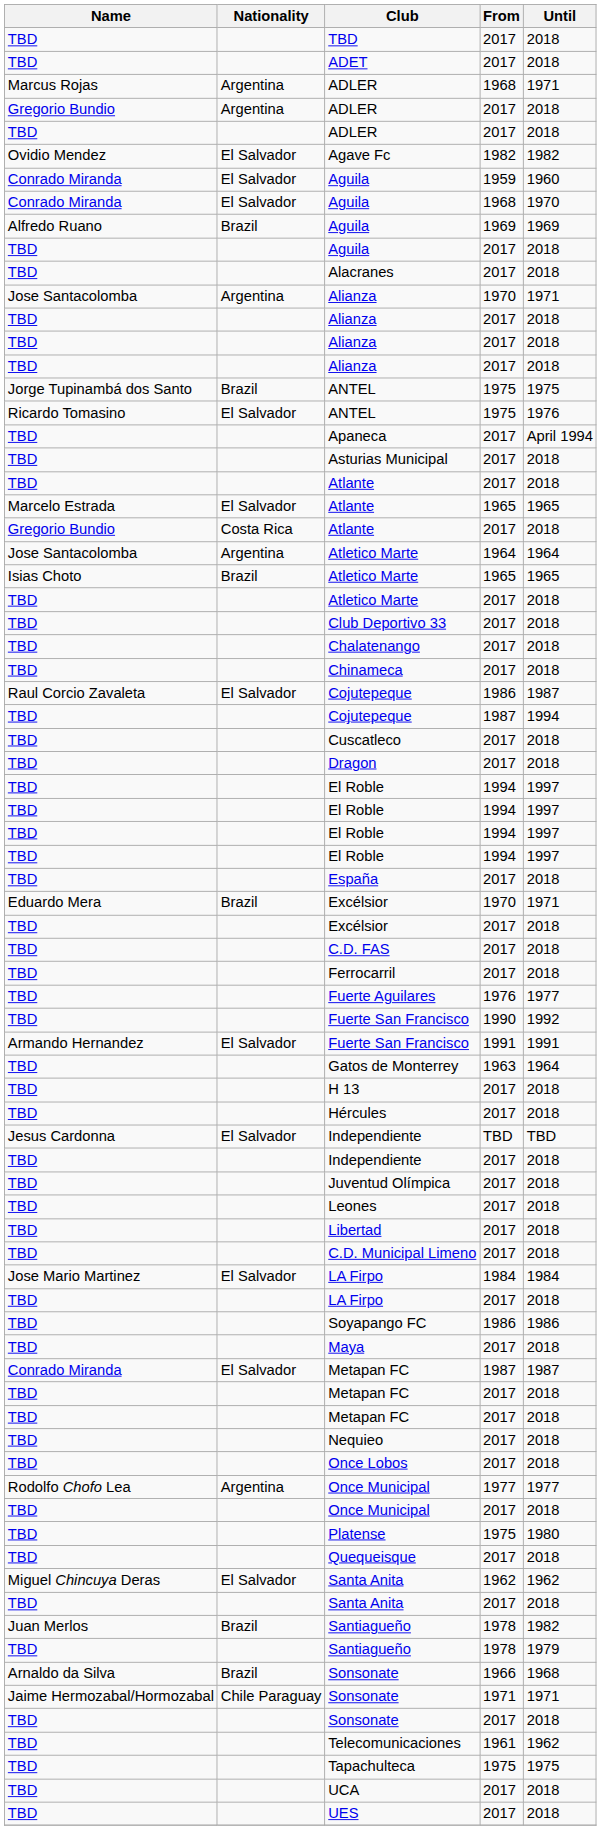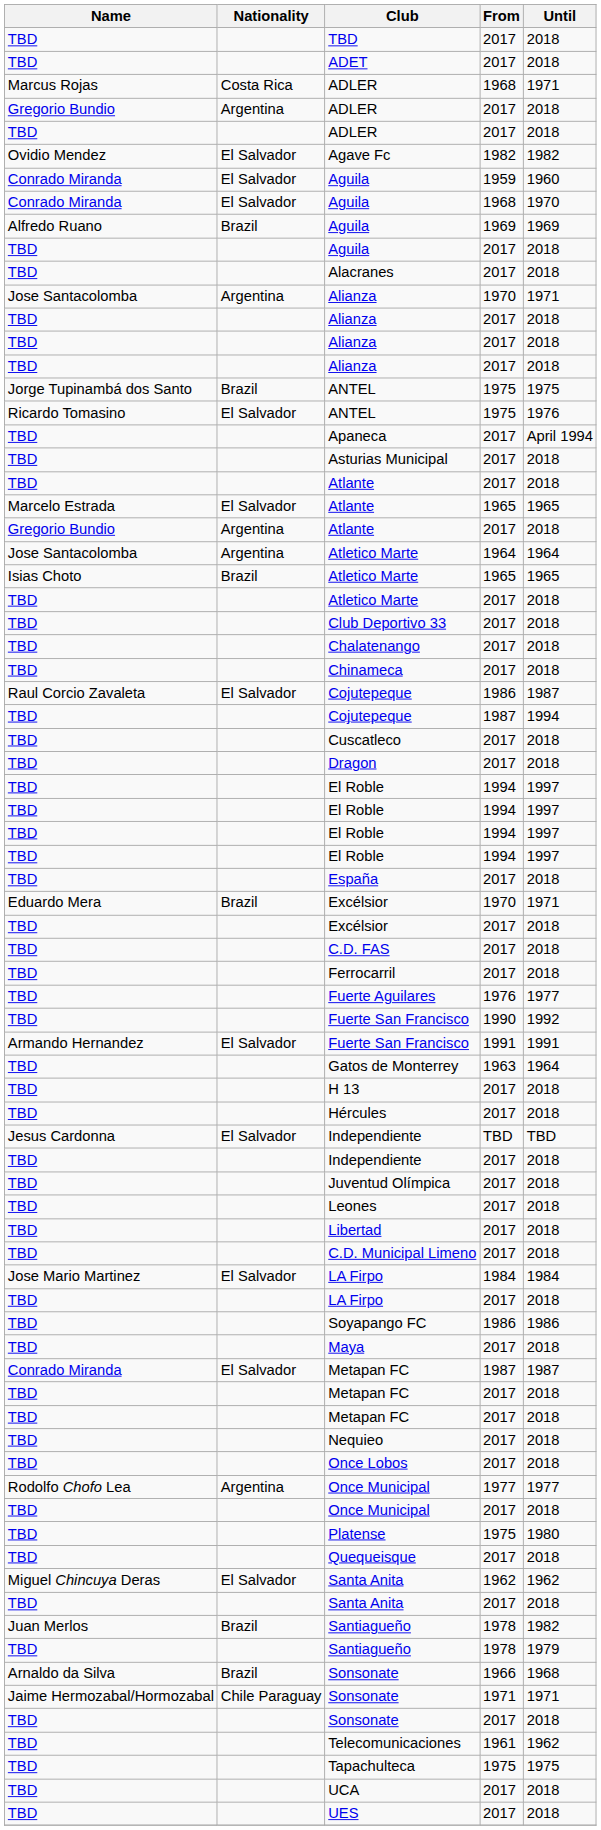 <table class="wikitable sortable">
 <tr>
 <th>Name</th>
 <th>Nationality</th>
 <th>Club</th>
 <th>From</th>
 <th>Until</th>
 </tr>
 <tr>
 <td><a href='#'>TBD</a></td>
 <td></td>
 <td><a href='#'>TBD</a></td>
 <td>2017</td>
 <td>2018</td>
 </tr>
 <tr>
 <td><a href='#'>TBD</a></td>
 <td></td>
 <td><a href='#'>ADET</a></td>
 <td>2017</td>
 <td>2018</td>
 </tr>
 <tr>
 <td>Marcus Rojas</td>
-<td> Argentina</td>
+<td> Costa Rica</td>
 <td>ADLER</td>
 <td>1968</td>
 <td>1971</td>
 </tr>
 <tr>
 <td><a href='#'>Gregorio Bundio</a></td>
 <td> Argentina</td>
 <td>ADLER</td>
 <td>2017</td>
 <td>2018</td>
 </tr>
 <tr>
 <td><a href='#'>TBD</a></td>
 <td></td>
 <td>ADLER</td>
 <td>2017</td>
 <td>2018</td>
 </tr>
 <tr>
 <td>Ovidio Mendez</td>
 <td> El Salvador</td>
 <td>Agave Fc</td>
 <td>1982</td>
 <td>1982</td>
 </tr>
 <tr>
 <td><a href='#'>Conrado Miranda</a></td>
 <td> El Salvador</td>
 <td><a href='#'>Aguila</a></td>
 <td>1959</td>
 <td>1960</td>
 </tr>
 <tr>
 <td><a href='#'>Conrado Miranda</a></td>
 <td> El Salvador</td>
 <td><a href='#'>Aguila</a></td>
 <td>1968</td>
 <td>1970</td>
 </tr>
 <tr>
 <td>Alfredo Ruano</td>
 <td> Brazil</td>
 <td><a href='#'>Aguila</a></td>
 <td>1969</td>
 <td>1969</td>
 </tr>
 <tr>
 <td><a href='#'>TBD</a></td>
 <td></td>
 <td><a href='#'>Aguila</a></td>
 <td>2017</td>
 <td>2018</td>
 </tr>
 <tr>
 <td><a href='#'>TBD</a></td>
 <td></td>
 <td>Alacranes</td>
 <td>2017</td>
 <td>2018</td>
 </tr>
 <tr>
 <td>Jose Santacolomba</td>
 <td> Argentina</td>
 <td><a href='#'>Alianza</a></td>
 <td>1970</td>
 <td>1971</td>
 </tr>
 <tr>
 <td><a href='#'>TBD</a></td>
 <td></td>
 <td><a href='#'>Alianza</a></td>
 <td>2017</td>
 <td>2018</td>
 </tr>
 <tr>
 <td><a href='#'>TBD</a></td>
 <td></td>
 <td><a href='#'>Alianza</a></td>
 <td>2017</td>
 <td>2018</td>
 </tr>
 <tr>
 <td><a href='#'>TBD</a></td>
 <td></td>
 <td><a href='#'>Alianza</a></td>
 <td>2017</td>
 <td>2018</td>
 </tr>
 <tr>
 <td>Jorge Tupinambá dos Santo</td>
 <td> Brazil</td>
 <td>ANTEL</td>
 <td>1975</td>
 <td>1975</td>
 </tr>
 <tr>
 <td>Ricardo Tomasino</td>
 <td> El Salvador</td>
 <td>ANTEL</td>
 <td>1975</td>
 <td>1976</td>
 </tr>
 <tr>
 <td><a href='#'>TBD</a></td>
 <td></td>
 <td>Apaneca</td>
 <td>2017</td>
 <td>April 1994</td>
 </tr>
 <tr>
 <td><a href='#'>TBD</a></td>
 <td></td>
 <td>Asturias Municipal</td>
 <td>2017</td>
 <td>2018</td>
 </tr>
 <tr>
 <td><a href='#'>TBD</a></td>
 <td></td>
 <td><a href='#'>Atlante</a></td>
 <td>2017</td>
 <td>2018</td>
 </tr>
 <tr>
 <td>Marcelo Estrada</td>
 <td> El Salvador</td>
 <td><a href='#'>Atlante</a></td>
 <td>1965</td>
 <td>1965</td>
 </tr>
 <tr>
 <td><a href='#'>Gregorio Bundio</a></td>
-<td> Costa Rica</td>
+<td> Argentina</td>
 <td><a href='#'>Atlante</a></td>
 <td>2017</td>
 <td>2018</td>
 </tr>
 <tr>
 <td>Jose Santacolomba</td>
 <td> Argentina</td>
 <td><a href='#'>Atletico Marte</a></td>
 <td>1964</td>
 <td>1964</td>
 </tr>
 <tr>
 <td>Isias Choto</td>
 <td> Brazil</td>
 <td><a href='#'>Atletico Marte</a></td>
 <td>1965</td>
 <td>1965</td>
 </tr>
 <tr>
 <td><a href='#'>TBD</a></td>
 <td></td>
 <td><a href='#'>Atletico Marte</a></td>
 <td>2017</td>
 <td>2018</td>
 </tr>
 <tr>
 <td><a href='#'>TBD</a></td>
 <td></td>
 <td><a href='#'>Club Deportivo 33</a></td>
 <td>2017</td>
 <td>2018</td>
 </tr>
 <tr>
 <td><a href='#'>TBD</a></td>
 <td></td>
 <td><a href='#'>Chalatenango</a></td>
 <td>2017</td>
 <td>2018</td>
 </tr>
 <tr>
 <td><a href='#'>TBD</a></td>
 <td></td>
 <td><a href='#'>Chinameca</a></td>
 <td>2017</td>
 <td>2018</td>
 </tr>
 <tr>
 <td>Raul Corcio Zavaleta</td>
 <td> El Salvador</td>
 <td><a href='#'>Cojutepeque</a></td>
 <td>1986</td>
 <td>1987</td>
 </tr>
 <tr>
 <td><a href='#'>TBD</a></td>
 <td></td>
 <td><a href='#'>Cojutepeque</a></td>
 <td>1987</td>
 <td>1994</td>
 </tr>
 <tr>
 <td><a href='#'>TBD</a></td>
 <td></td>
 <td>Cuscatleco</td>
 <td>2017</td>
 <td>2018</td>
 </tr>
 <tr>
 <td><a href='#'>TBD</a></td>
 <td></td>
 <td><a href='#'>Dragon</a></td>
 <td>2017</td>
 <td>2018</td>
 </tr>
 <tr>
 <td><a href='#'>TBD</a></td>
 <td></td>
 <td>El Roble</td>
 <td>1994</td>
 <td>1997</td>
 </tr>
 <tr>
 <td><a href='#'>TBD</a></td>
 <td></td>
 <td>El Roble</td>
 <td>1994</td>
 <td>1997</td>
 </tr>
 <tr>
 <td><a href='#'>TBD</a></td>
 <td></td>
 <td>El Roble</td>
 <td>1994</td>
 <td>1997</td>
 </tr>
 <tr>
 <td><a href='#'>TBD</a></td>
 <td></td>
 <td>El Roble</td>
 <td>1994</td>
 <td>1997</td>
 </tr>
 <tr>
 <td><a href='#'>TBD</a></td>
 <td></td>
 <td><a href='#'>España</a></td>
 <td>2017</td>
 <td>2018</td>
 </tr>
 <tr>
 <td>Eduardo Mera</td>
 <td> Brazil</td>
 <td>Excélsior</td>
 <td>1970</td>
 <td>1971</td>
 </tr>
 <tr>
 <td><a href='#'>TBD</a></td>
 <td></td>
 <td>Excélsior</td>
 <td>2017</td>
 <td>2018</td>
 </tr>
 <tr>
 <td><a href='#'>TBD</a></td>
 <td></td>
 <td><a href='#'>C.D. FAS</a></td>
 <td>2017</td>
 <td>2018</td>
 </tr>
 <tr>
 <td><a href='#'>TBD</a></td>
 <td></td>
 <td>Ferrocarril</td>
 <td>2017</td>
 <td>2018</td>
 </tr>
 <tr>
 <td><a href='#'>TBD</a></td>
 <td></td>
 <td><a href='#'>Fuerte Aguilares</a></td>
 <td>1976</td>
 <td>1977</td>
 </tr>
 <tr>
 <td><a href='#'>TBD</a></td>
 <td></td>
 <td><a href='#'>Fuerte San Francisco</a></td>
 <td>1990</td>
 <td>1992</td>
 </tr>
 <tr>
 <td>Armando Hernandez</td>
 <td> El Salvador</td>
 <td><a href='#'>Fuerte San Francisco</a></td>
 <td>1991</td>
 <td>1991</td>
 </tr>
 <tr>
 <td><a href='#'>TBD</a></td>
 <td></td>
 <td>Gatos de Monterrey</td>
 <td>1963</td>
 <td>1964</td>
 </tr>
 <tr>
 <td><a href='#'>TBD</a></td>
 <td></td>
 <td>H 13</td>
 <td>2017</td>
 <td>2018</td>
 </tr>
 <tr>
 <td><a href='#'>TBD</a></td>
 <td></td>
 <td>Hércules</td>
 <td>2017</td>
 <td>2018</td>
 </tr>
 <tr>
 <td>Jesus Cardonna</td>
 <td> El Salvador</td>
 <td>Independiente</td>
 <td>TBD</td>
 <td>TBD</td>
 </tr>
 <tr>
 <td><a href='#'>TBD</a></td>
 <td></td>
 <td>Independiente</td>
 <td>2017</td>
 <td>2018</td>
 </tr>
 <tr>
 <td><a href='#'>TBD</a></td>
 <td></td>
 <td>Juventud Olímpica</td>
 <td>2017</td>
 <td>2018</td>
 </tr>
 <tr>
 <td><a href='#'>TBD</a></td>
 <td></td>
 <td>Leones</td>
 <td>2017</td>
 <td>2018</td>
 </tr>
 <tr>
 <td><a href='#'>TBD</a></td>
 <td></td>
 <td><a href='#'>Libertad</a></td>
 <td>2017</td>
 <td>2018</td>
 </tr>
 <tr>
 <td><a href='#'>TBD</a></td>
 <td></td>
 <td><a href='#'>C.D. Municipal Limeno</a></td>
 <td>2017</td>
 <td>2018</td>
 </tr>
 <tr>
 <td>Jose Mario Martinez</td>
 <td> El Salvador</td>
 <td><a href='#'>LA Firpo</a></td>
 <td>1984</td>
 <td>1984</td>
 </tr>
 <tr>
 <td><a href='#'>TBD</a></td>
 <td></td>
 <td><a href='#'>LA Firpo</a></td>
 <td>2017</td>
 <td>2018</td>
 </tr>
 <tr>
 <td><a href='#'>TBD</a></td>
 <td></td>
 <td>Soyapango FC</td>
 <td>1986</td>
 <td>1986</td>
 </tr>
 <tr>
 <td><a href='#'>TBD</a></td>
 <td></td>
 <td><a href='#'>Maya</a></td>
 <td>2017</td>
 <td>2018</td>
 </tr>
 <tr>
 <td><a href='#'>Conrado Miranda</a></td>
 <td> El Salvador</td>
 <td>Metapan FC</td>
 <td>1987</td>
 <td>1987</td>
 </tr>
 <tr>
 <td><a href='#'>TBD</a></td>
 <td></td>
 <td>Metapan FC</td>
 <td>2017</td>
 <td>2018</td>
 </tr>
 <tr>
 <td><a href='#'>TBD</a></td>
 <td></td>
 <td>Metapan FC</td>
 <td>2017</td>
 <td>2018</td>
 </tr>
 <tr>
 <td><a href='#'>TBD</a></td>
 <td></td>
 <td>Nequieo</td>
 <td>2017</td>
 <td>2018</td>
 </tr>
 <tr>
 <td><a href='#'>TBD</a></td>
 <td></td>
 <td><a href='#'>Once Lobos</a></td>
 <td>2017</td>
 <td>2018</td>
 </tr>
 <tr>
 <td>Rodolfo <em>Chofo</em> Lea</td>
 <td> Argentina</td>
 <td><a href='#'>Once Municipal</a></td>
 <td>1977</td>
 <td>1977</td>
 </tr>
 <tr>
 <td><a href='#'>TBD</a></td>
 <td></td>
 <td><a href='#'>Once Municipal</a></td>
 <td>2017</td>
 <td>2018</td>
 </tr>
 <tr>
 <td><a href='#'>TBD</a></td>
 <td></td>
 <td><a href='#'>Platense</a></td>
 <td>1975</td>
 <td>1980</td>
 </tr>
 <tr>
 <td><a href='#'>TBD</a></td>
 <td></td>
 <td><a href='#'>Quequeisque</a></td>
 <td>2017</td>
 <td>2018</td>
 </tr>
 <tr>
 <td>Miguel <em>Chincuya</em> Deras</td>
 <td> El Salvador</td>
 <td><a href='#'>Santa Anita</a></td>
 <td>1962</td>
 <td>1962</td>
 </tr>
 <tr>
 <td><a href='#'>TBD</a></td>
 <td></td>
 <td><a href='#'>Santa Anita</a></td>
 <td>2017</td>
 <td>2018</td>
 </tr>
 <tr>
 <td>Juan Merlos</td>
 <td> Brazil</td>
 <td><a href='#'>Santiagueño</a></td>
 <td>1978</td>
 <td>1982</td>
 </tr>
 <tr>
 <td><a href='#'>TBD</a></td>
 <td></td>
 <td><a href='#'>Santiagueño</a></td>
 <td>1978</td>
 <td>1979</td>
 </tr>
 <tr>
 <td>Arnaldo da Silva</td>
 <td> Brazil</td>
 <td><a href='#'>Sonsonate</a></td>
 <td>1966</td>
 <td>1968</td>
 </tr>
 <tr>
 <td>Jaime Hermozabal/Hormozabal</td>
 <td> Chile  Paraguay</td>
 <td><a href='#'>Sonsonate</a></td>
 <td>1971</td>
 <td>1971</td>
 </tr>
 <tr>
 <td><a href='#'>TBD</a></td>
 <td></td>
 <td><a href='#'>Sonsonate</a></td>
 <td>2017</td>
 <td>2018</td>
 </tr>
 <tr>
 <td><a href='#'>TBD</a></td>
 <td></td>
 <td>Telecomunicaciones</td>
 <td>1961</td>
 <td>1962</td>
 </tr>
 <tr>
 <td><a href='#'>TBD</a></td>
 <td></td>
 <td>Tapachulteca</td>
 <td>1975</td>
 <td>1975</td>
 </tr>
 <tr>
 <td><a href='#'>TBD</a></td>
 <td></td>
 <td>UCA</td>
 <td>2017</td>
 <td>2018</td>
 </tr>
 <tr>
 <td><a href='#'>TBD</a></td>
 <td></td>
 <td><a href='#'>UES</a></td>
 <td>2017</td>
 <td>2018</td>
 </tr>
 <tr>
 </tr>
 </table>
